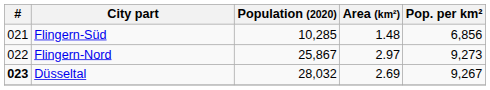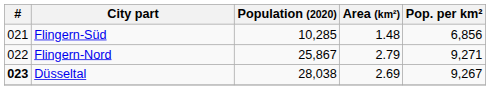 <table class="wikitable sortable">
 <tr ---->
 <th>#</th>
 <th width="250px">City part</th>
 <th>Population <small>(2020)</small></th>
 <th>Area <small>(km²)</small></th>
 <th>Pop. per km²</th>
 </tr>
 <tr align="right">
 <td align="left">021</td>
 <td align="left"><a href='#'>Flingern-Süd</a></td>
 <td>10,285</td>
 <td>1.48</td>
 <td>6,856</td>
 </tr>
 <tr align="right">
 <td align="left">022</td>
 <td align="left"><a href='#'>Flingern-Nord</a></td>
 <td>25,867</td>
-<td>2.97</td>
-<td>9,273</td>
+<td>2.79</td>
+<td>9,271</td>
 </tr>
 <tr align="right">
 <td align="left"><strong>023</strong></td>
 <td align="left"><a href='#'>Düsseltal</a></td>
-<td>28,032</td>
+<td>28,038</td>
 <td>2.69</td>
 <td>9,267</td>
 </tr>
 <tr align="right">
 </tr>
 </table>
